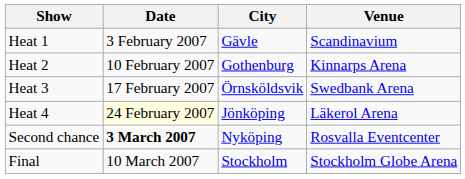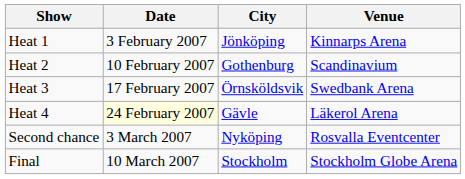 <table class="wikitable" style="margin: 1em auto 1em auto;">
 <tr>
 <th>Show</th>
 <th>Date</th>
 <th>City</th>
 <th>Venue</th>
 </tr>
 <tr>
 <td>Heat 1</td>
 <td>3 February 2007</td>
-<td><a href='#'>Gävle</a></td>
-<td><a href='#'>Scandinavium</a></td>
+<td><a href='#'>Jönköping</a></td>
+<td><a href='#'>Kinnarps Arena</a></td>
 </tr>
 <tr>
 <td>Heat 2</td>
 <td>10 February 2007</td>
 <td><a href='#'>Gothenburg</a></td>
-<td><a href='#'>Kinnarps Arena</a></td>
+<td><a href='#'>Scandinavium</a></td>
 </tr>
 <tr>
 <td>Heat 3</td>
 <td>17 February 2007</td>
 <td><a href='#'>Örnsköldsvik</a></td>
 <td><a href='#'>Swedbank Arena</a></td>
 </tr>
 <tr>
 <td>Heat 4</td>
 <td style="background: lightyellow;">24 February 2007</td>
-<td><a href='#'>Jönköping</a></td>
+<td><a href='#'>Gävle</a></td>
 <td><a href='#'>Läkerol Arena</a></td>
 </tr>
 <tr>
 <td>Second chance</td>
-<td><strong>3 March 2007</strong></td>
+<td>3 March 2007</td>
 <td><a href='#'>Nyköping</a></td>
 <td><a href='#'>Rosvalla Eventcenter</a></td>
 </tr>
 <tr>
 <td>Final</td>
 <td>10 March 2007</td>
 <td><a href='#'>Stockholm</a></td>
 <td><a href='#'>Stockholm Globe Arena</a></td>
 </tr>
 </table>
